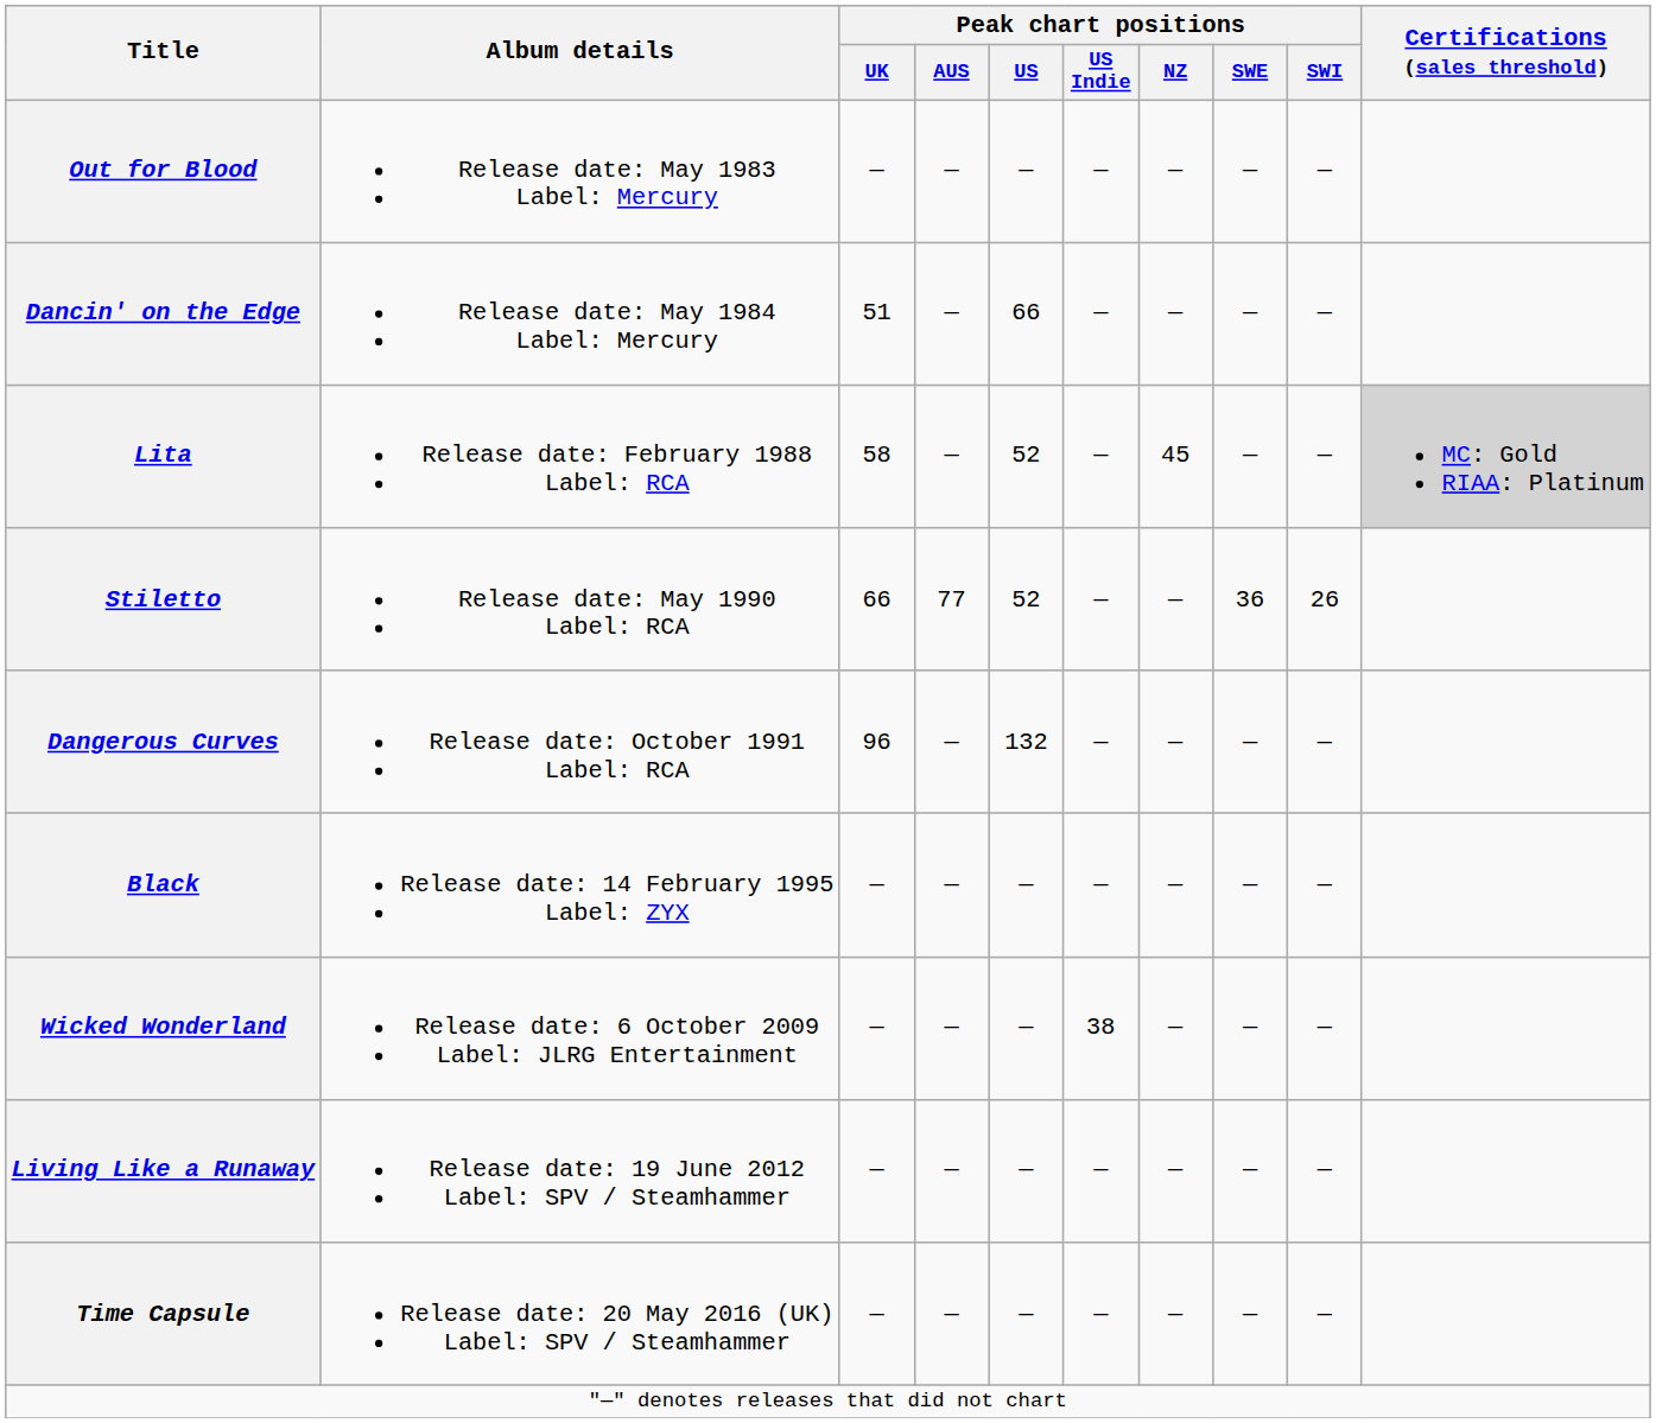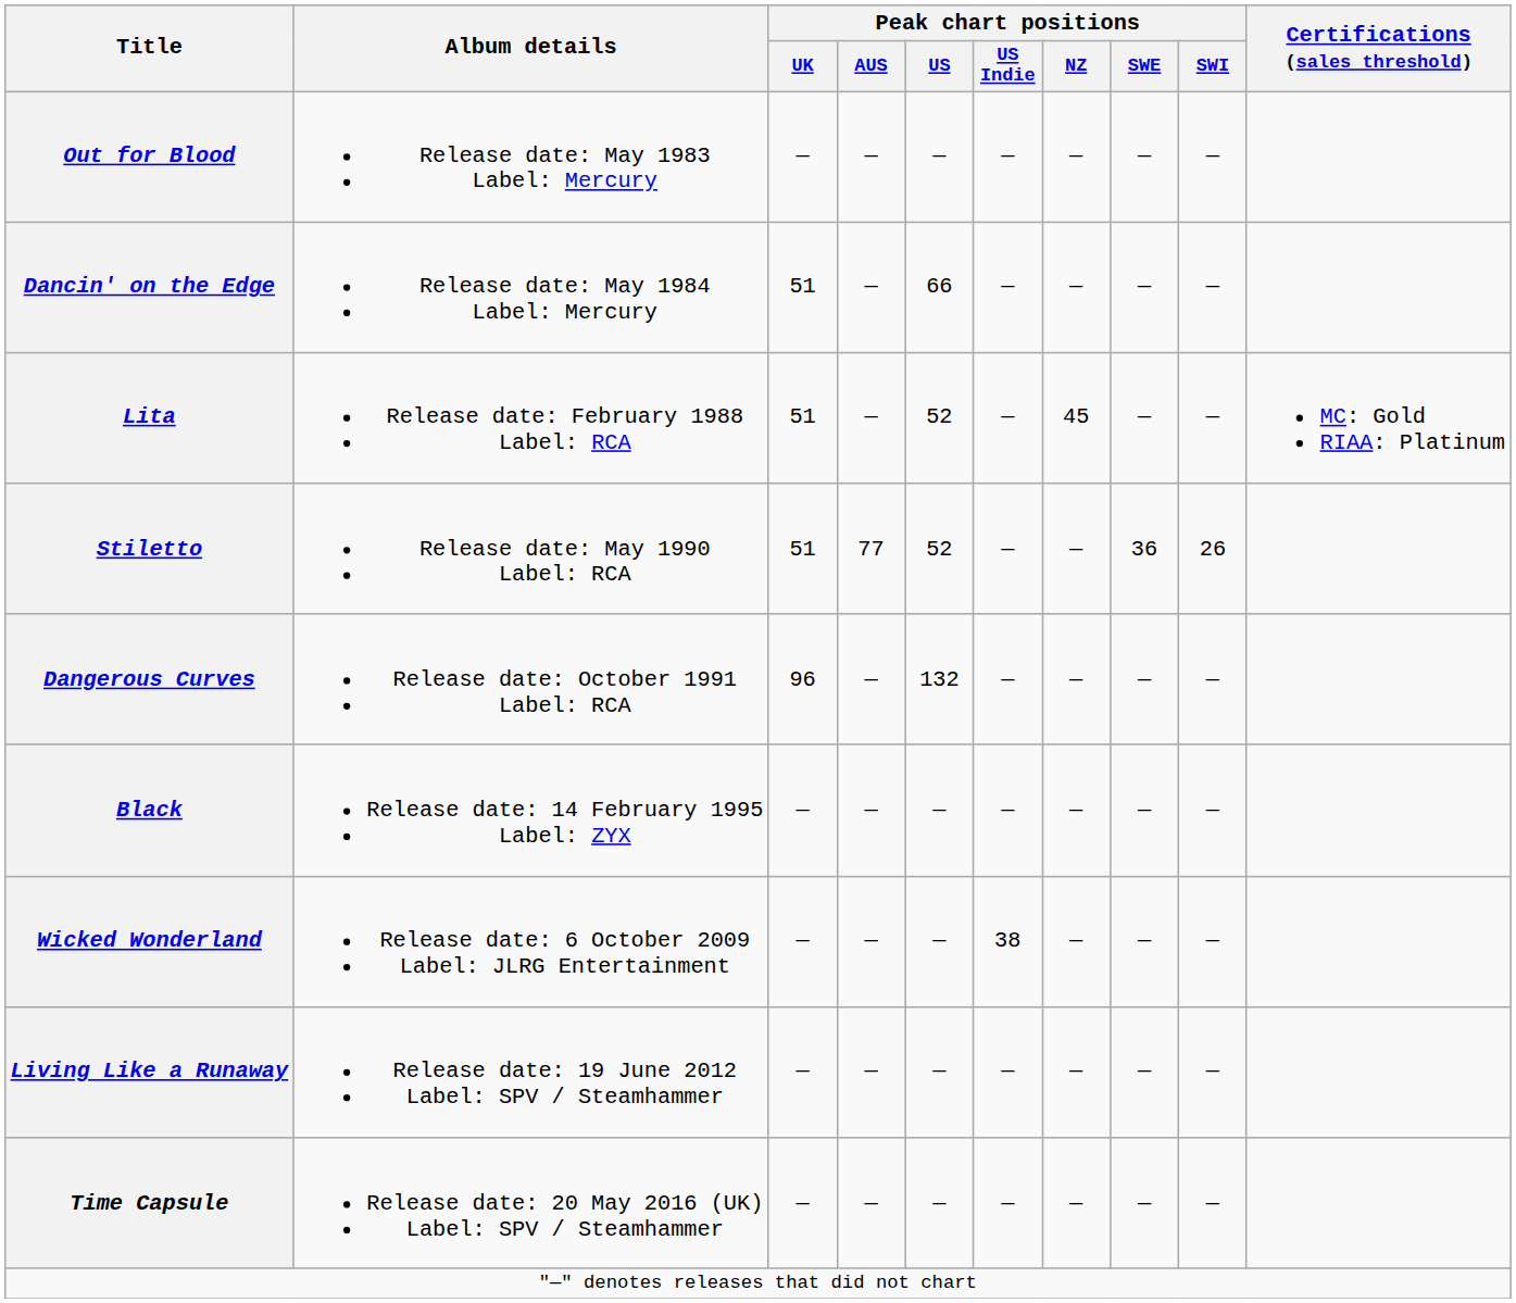 <table class="wikitable plainrowheaders" style="text-align:center;">
 <tr>
 <th rowspan="2">Title</th>
 <th rowspan="2">Album details</th>
 <th colspan="7">Peak chart positions</th>
 <th rowspan="2"><a href='#'>Certifications</a><br><small>(<a href='#'>sales threshold</a>)</small></th>
 </tr>
 <tr style="font-size:smaller;">
 <th style="width:35px;"><a href='#'>UK</a><br></th>
 <th style="width:35px;"><a href='#'>AUS</a><br></th>
 <th style="width:35px;"><a href='#'>US</a><br></th>
 <th style="width:35px;"><a href='#'>US Indie</a><br></th>
 <th style="width:35px;"><a href='#'>NZ</a><br></th>
 <th style="width:35px;"><a href='#'>SWE</a><br></th>
 <th style="width:35px;"><a href='#'>SWI</a><br></th>
 </tr>
 <tr>
 <th scope="row"><em><a href='#'>Out for Blood</a></em></th>
 <td><br><ul><li>Release date: May 1983</li><li>Label: <a href='#'>Mercury</a></li></ul></td>
 <td>—</td>
 <td>—</td>
 <td>—</td>
 <td>—</td>
 <td>—</td>
 <td>—</td>
 <td>—</td>
 <td></td>
 </tr>
 <tr>
 <th scope="row"><em><a href='#'>Dancin' on the Edge</a></em></th>
 <td><br><ul><li>Release date: May 1984</li><li>Label: Mercury</li></ul></td>
 <td>51</td>
 <td>—</td>
 <td>66</td>
 <td>—</td>
 <td>—</td>
 <td>—</td>
 <td>—</td>
 <td></td>
 </tr>
 <tr>
 <th scope="row"><em><a href='#'>Lita</a></em></th>
 <td><br><ul><li>Release date: February 1988</li><li>Label: <a href='#'>RCA</a></li></ul></td>
-<td>58</td>
+<td>51</td>
 <td>—</td>
 <td>52</td>
 <td>—</td>
 <td>45</td>
 <td>—</td>
 <td>—</td>
-<td style="background: lightgrey; text-align:left;"><br><ul><li><a href='#'>MC</a>: Gold</li><li><a href='#'>RIAA</a>: Platinum</li></ul></td>
+<td style="text-align:left;"><br><ul><li><a href='#'>MC</a>: Gold</li><li><a href='#'>RIAA</a>: Platinum</li></ul></td>
 </tr>
 <tr>
 <th scope="row"><em><a href='#'>Stiletto</a></em></th>
 <td><br><ul><li>Release date: May 1990</li><li>Label: RCA</li></ul></td>
-<td>66</td>
+<td>51</td>
 <td>77</td>
 <td>52</td>
 <td>—</td>
 <td>—</td>
 <td>36</td>
 <td>26</td>
 <td></td>
 </tr>
 <tr>
 <th scope="row"><em><a href='#'>Dangerous Curves</a></em></th>
 <td><br><ul><li>Release date: October 1991</li><li>Label: RCA</li></ul></td>
 <td>96</td>
 <td>—</td>
 <td>132</td>
 <td>—</td>
 <td>—</td>
 <td>—</td>
 <td>—</td>
 <td></td>
 </tr>
 <tr>
 <th scope="row"><em><a href='#'>Black</a></em></th>
 <td><br><ul><li>Release date: 14 February 1995</li><li>Label: <a href='#'>ZYX</a></li></ul></td>
 <td>—</td>
 <td>—</td>
 <td>—</td>
 <td>—</td>
 <td>—</td>
 <td>—</td>
 <td>—</td>
 <td></td>
 </tr>
 <tr>
 <th scope="row"><em><a href='#'>Wicked Wonderland</a></em></th>
 <td><br><ul><li>Release date: 6 October 2009</li><li>Label: JLRG Entertainment</li></ul></td>
 <td>—</td>
 <td>—</td>
 <td>—</td>
 <td>38</td>
 <td>—</td>
 <td>—</td>
 <td>—</td>
 <td></td>
 </tr>
 <tr>
 <th scope="row"><em><a href='#'>Living Like a Runaway</a></em></th>
 <td><br><ul><li>Release date: 19 June 2012</li><li>Label: SPV / Steamhammer</li></ul></td>
 <td>—</td>
 <td>—</td>
 <td>—</td>
 <td>—</td>
 <td>—</td>
 <td>—</td>
 <td>—</td>
 <td></td>
 </tr>
 <tr>
 <th scope="row"><em>Time Capsule</em></th>
 <td><br><ul><li>Release date: 20 May 2016 (UK)</li><li>Label: SPV / Steamhammer</li></ul></td>
 <td>—</td>
 <td>—</td>
 <td>—</td>
 <td>—</td>
 <td>—</td>
 <td>—</td>
 <td>—</td>
 <td></td>
 </tr>
 <tr>
 <td colspan="11" style="font-size:85%">"—" denotes releases that did not chart</td>
 </tr>
 </table>
